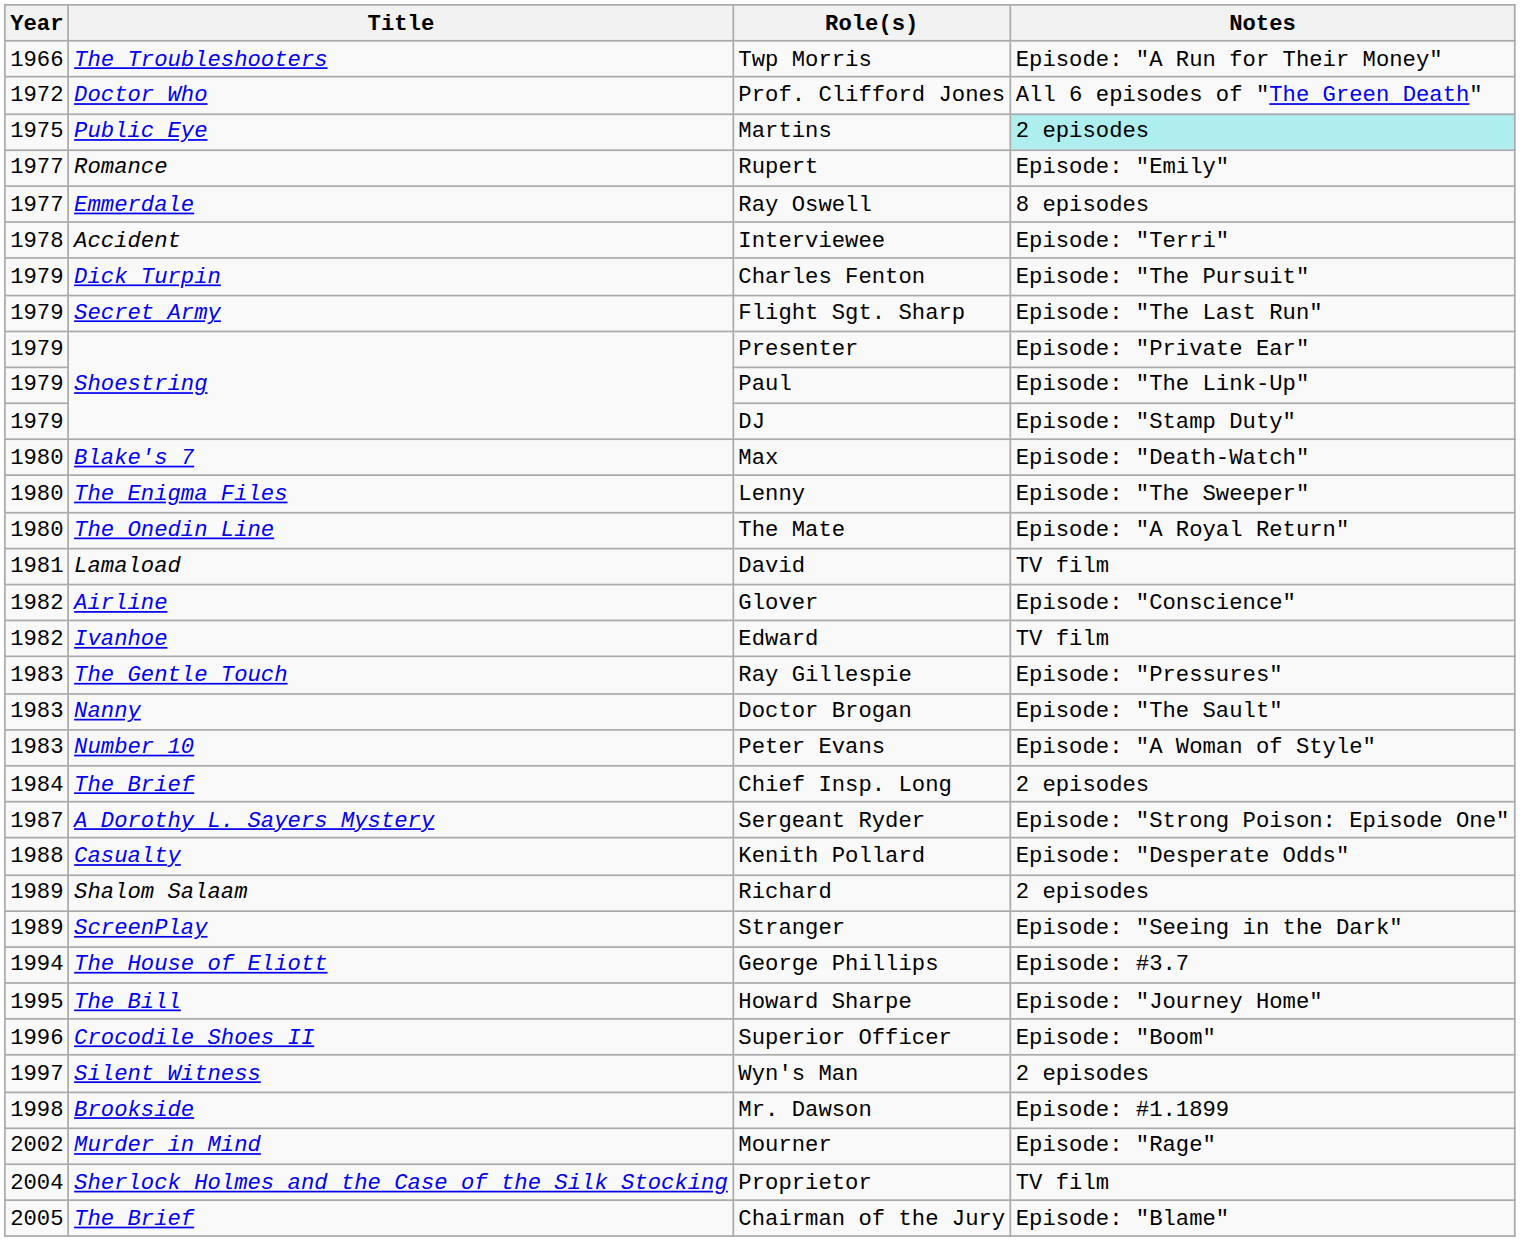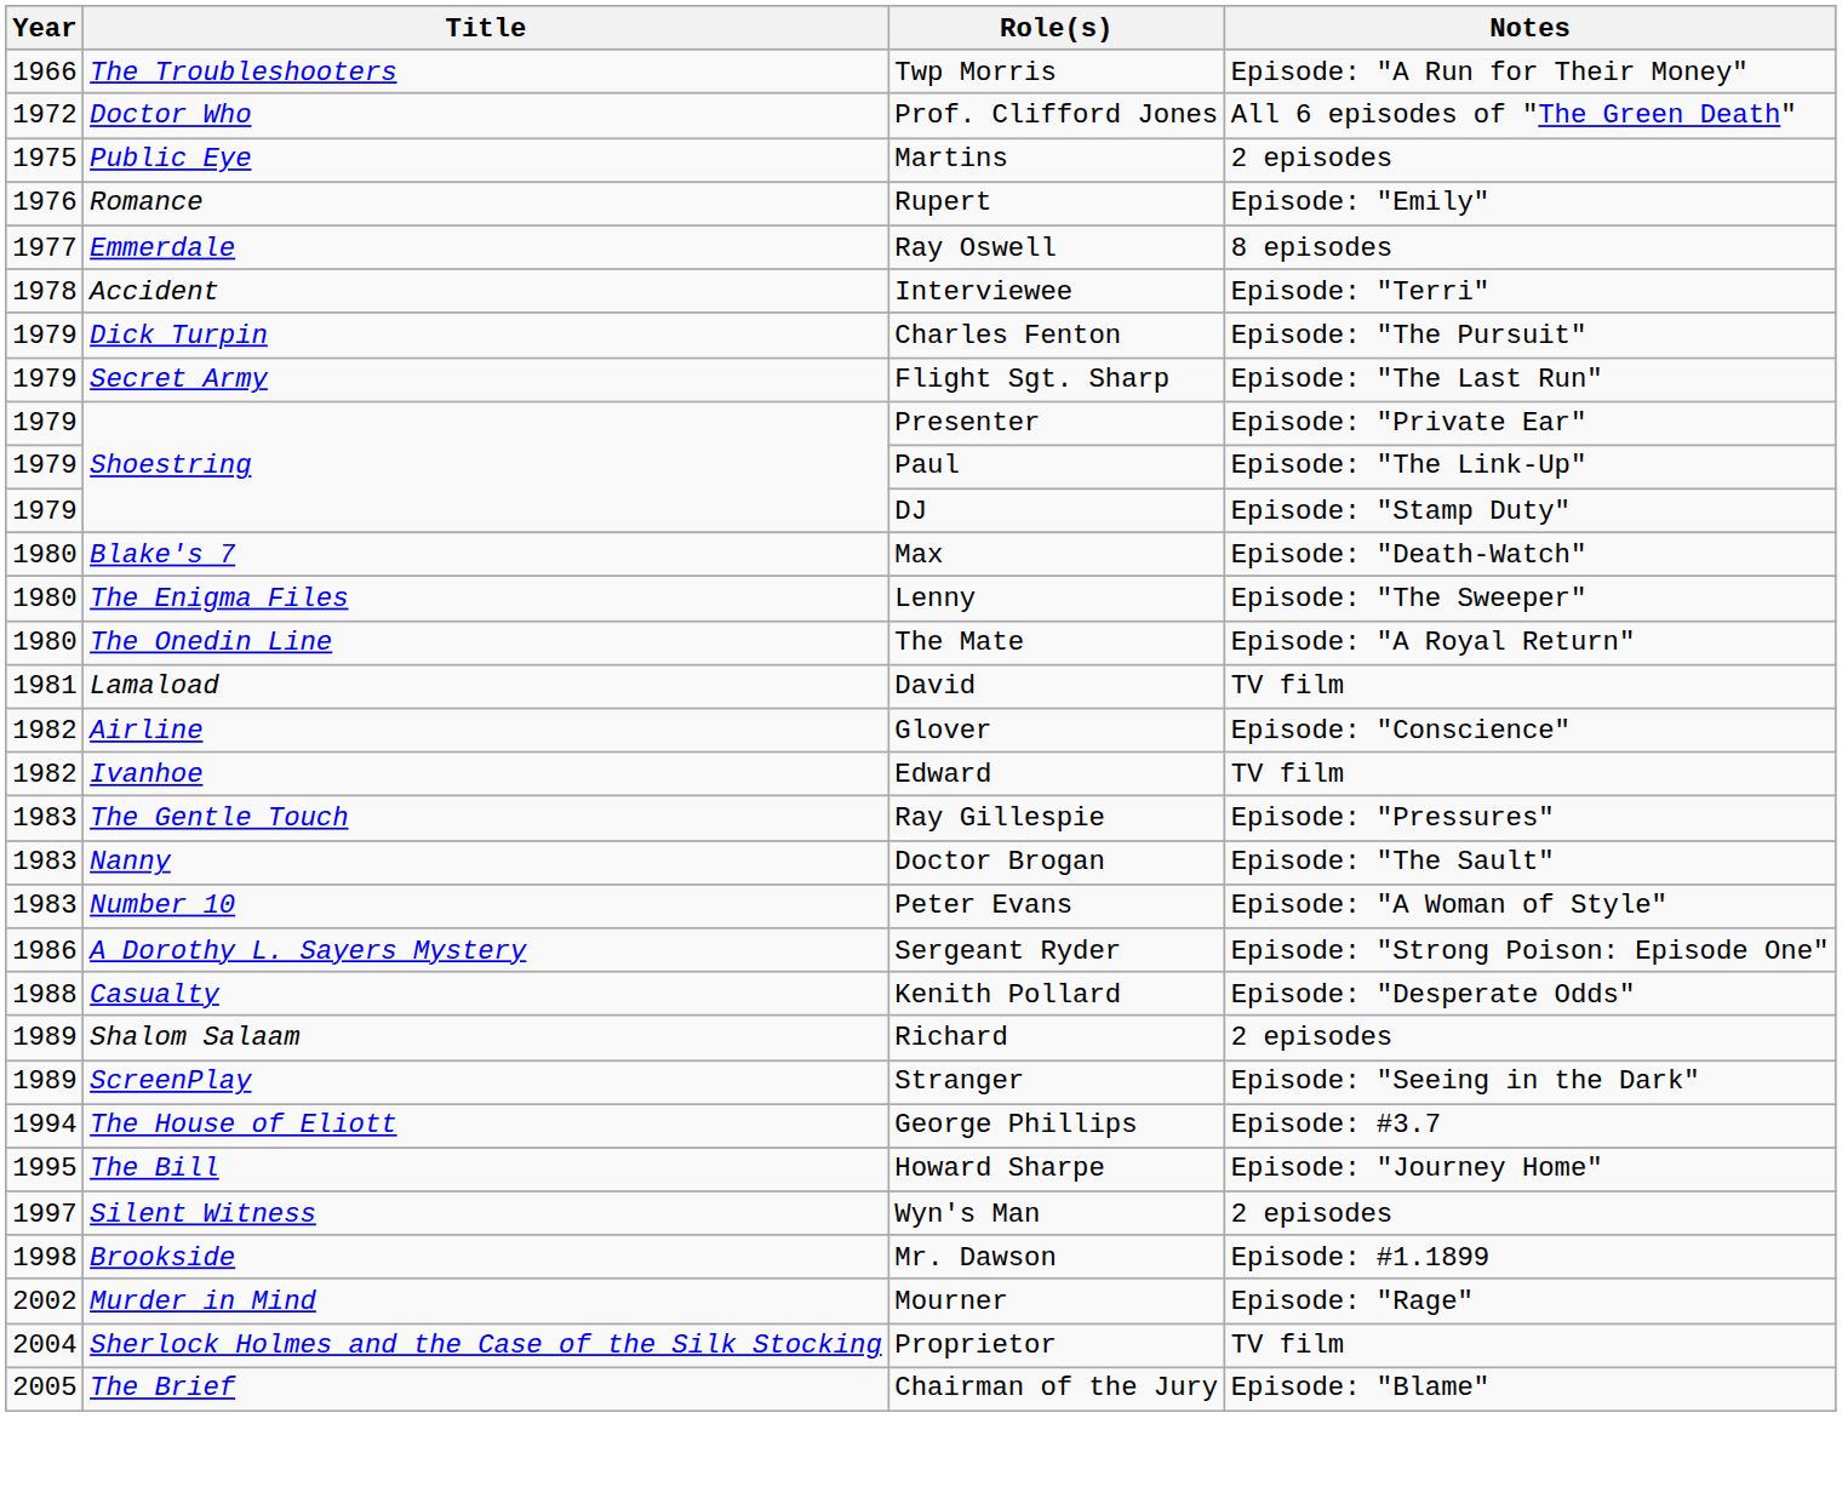 <table class="wikitable">
 <tr>
 <th>Year</th>
 <th>Title</th>
 <th>Role(s)</th>
 <th>Notes</th>
 </tr>
 <tr>
 <td>1966</td>
 <td><em><a href='#'>The Troubleshooters</a></em></td>
 <td>Twp Morris</td>
 <td>Episode: "A Run for Their Money"</td>
 </tr>
 <tr>
 <td>1972</td>
 <td><em><a href='#'>Doctor Who</a></em></td>
 <td>Prof. Clifford Jones</td>
 <td>All 6 episodes of "<a href='#'>The Green Death</a>"</td>
 </tr>
 <tr>
 <td>1975</td>
 <td><em><a href='#'>Public Eye</a></em></td>
 <td>Martins</td>
-<td style="background: paleturquoise;">2 episodes</td>
+<td>2 episodes</td>
 </tr>
 <tr>
-<td>1977</td>
+<td>1976</td>
 <td><em>Romance</em></td>
 <td>Rupert</td>
 <td>Episode: "Emily"</td>
 </tr>
 <tr>
 <td>1977</td>
 <td><em><a href='#'>Emmerdale</a></em></td>
 <td>Ray Oswell</td>
 <td>8 episodes</td>
 </tr>
 <tr>
 <td>1978</td>
 <td><em>Accident</em></td>
 <td>Interviewee</td>
 <td>Episode: "Terri"</td>
 </tr>
 <tr>
 <td>1979</td>
 <td><em><a href='#'>Dick Turpin</a></em></td>
 <td>Charles Fenton</td>
 <td>Episode: "The Pursuit"</td>
 </tr>
 <tr>
 <td>1979</td>
 <td><em><a href='#'>Secret Army</a></em></td>
 <td>Flight Sgt. Sharp</td>
 <td>Episode: "The Last Run"</td>
 </tr>
 <tr>
 <td>1979</td>
 <td rowspan=3><em><a href='#'>Shoestring</a></em></td>
 <td>Presenter</td>
 <td>Episode: "Private Ear"</td>
 </tr>
 <tr>
 <td>1979</td>
 <td>Paul</td>
 <td>Episode: "The Link-Up"</td>
 </tr>
 <tr>
 <td>1979</td>
 <td>DJ</td>
 <td>Episode: "Stamp Duty"</td>
 </tr>
 <tr>
 <td>1980</td>
 <td><em><a href='#'>Blake's 7</a></em></td>
 <td>Max</td>
 <td>Episode: "Death-Watch"</td>
 </tr>
 <tr>
 <td>1980</td>
 <td><em><a href='#'>The Enigma Files</a></em></td>
 <td>Lenny</td>
 <td>Episode: "The Sweeper"</td>
 </tr>
 <tr>
 <td>1980</td>
 <td><em><a href='#'>The Onedin Line</a></em></td>
 <td>The Mate</td>
 <td>Episode: "A Royal Return"</td>
 </tr>
 <tr>
 <td>1981</td>
 <td><em>Lamaload</em></td>
 <td>David</td>
 <td>TV film</td>
 </tr>
 <tr>
 <td>1982</td>
 <td><em><a href='#'>Airline</a></em></td>
 <td>Glover</td>
 <td>Episode: "Conscience"</td>
 </tr>
 <tr>
 <td>1982</td>
 <td><em><a href='#'>Ivanhoe</a></em></td>
 <td>Edward</td>
 <td>TV film</td>
 </tr>
 <tr>
 <td>1983</td>
 <td><em><a href='#'>The Gentle Touch</a></em></td>
 <td>Ray Gillespie</td>
 <td>Episode: "Pressures"</td>
 </tr>
 <tr>
 <td>1983</td>
 <td><em><a href='#'>Nanny</a></em></td>
 <td>Doctor Brogan</td>
 <td>Episode: "The Sault"</td>
 </tr>
 <tr>
 <td>1983</td>
 <td><em><a href='#'>Number 10</a></em></td>
 <td>Peter Evans</td>
 <td>Episode: "A Woman of Style"</td>
 </tr>
 <tr>
-<td>1984</td>
-<td><em><a href='#'>The Brief</a></em></td>
-<td>Chief Insp. Long</td>
-<td>2 episodes</td>
-</tr>
-<tr>
-<td>1987</td>
+<td>1986</td>
 <td><em><a href='#'>A Dorothy L. Sayers Mystery</a></em></td>
 <td>Sergeant Ryder</td>
 <td>Episode: "Strong Poison: Episode One"</td>
 </tr>
 <tr>
 <td>1988</td>
 <td><em><a href='#'>Casualty</a></em></td>
 <td>Kenith Pollard</td>
 <td>Episode: "Desperate Odds"</td>
 </tr>
 <tr>
 <td>1989</td>
 <td><em>Shalom Salaam</em></td>
 <td>Richard</td>
 <td>2 episodes</td>
 </tr>
 <tr>
 <td>1989</td>
 <td><em><a href='#'>ScreenPlay</a></em></td>
 <td>Stranger</td>
 <td>Episode: "Seeing in the Dark"</td>
 </tr>
 <tr>
 <td>1994</td>
 <td><em><a href='#'>The House of Eliott</a></em></td>
 <td>George Phillips</td>
 <td>Episode: #3.7</td>
 </tr>
 <tr>
 <td>1995</td>
 <td><em><a href='#'>The Bill</a></em></td>
 <td>Howard Sharpe</td>
 <td>Episode: "Journey Home"</td>
 </tr>
 <tr>
-<td>1996</td>
-<td><em><a href='#'>Crocodile Shoes II</a></em></td>
-<td>Superior Officer</td>
-<td>Episode: "Boom"</td>
-</tr>
-<tr>
 <td>1997</td>
 <td><em><a href='#'>Silent Witness</a></em></td>
 <td>Wyn's Man</td>
 <td>2 episodes</td>
 </tr>
 <tr>
 <td>1998</td>
 <td><em><a href='#'>Brookside</a></em></td>
 <td>Mr. Dawson</td>
 <td>Episode: #1.1899</td>
 </tr>
 <tr>
 <td>2002</td>
 <td><em><a href='#'>Murder in Mind</a></em></td>
 <td>Mourner</td>
 <td>Episode: "Rage"</td>
 </tr>
 <tr>
 <td>2004</td>
 <td><em><a href='#'>Sherlock Holmes and the Case of the Silk Stocking</a></em></td>
 <td>Proprietor</td>
 <td>TV film</td>
 </tr>
 <tr>
 <td>2005</td>
 <td><em><a href='#'>The Brief</a></em></td>
 <td>Chairman of the Jury</td>
 <td>Episode: "Blame"</td>
 </tr>
 </table>
